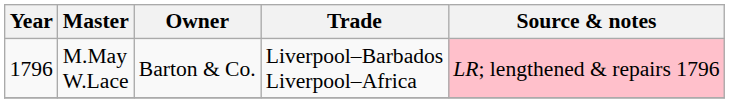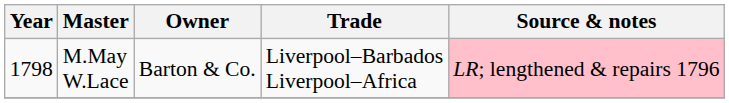 <table class=" wikitable">
 <tr>
 <th>Year</th>
 <th>Master</th>
 <th>Owner</th>
 <th>Trade</th>
 <th>Source & notes</th>
 </tr>
 <tr>
-<td>1796</td>
+<td>1798</td>
 <td>M.May<br>W.Lace</td>
 <td>Barton & Co.</td>
 <td>Liverpool–Barbados<br>Liverpool–Africa</td>
 <td style="background: pink;"><em>LR</em>; lengthened & repairs 1796</td>
 </tr>
 <tr>
 </tr>
 </table>
